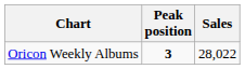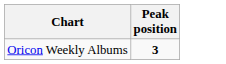 <table class="wikitable">
 <tr>
 <th>Chart</th>
 <th>Peak<br>position</th>
-<th>Sales</th>
 </tr>
 <tr>
 <td><a href='#'>Oricon</a> Weekly Albums</td>
 <td align="center"><strong>3</strong></td>
-<td align="center">28,022</td>
 </tr>
 </table>
